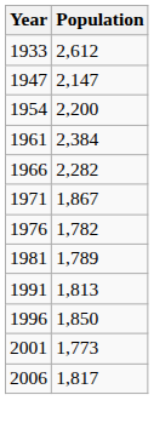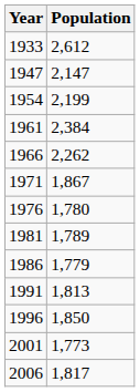 <table class="wikitable">
 <tr>
 <th>Year</th>
 <th>Population</th>
 </tr>
 <tr>
 <td>1933</td>
 <td>2,612</td>
 </tr>
 <tr>
 <td>1947</td>
 <td>2,147</td>
 </tr>
 <tr>
 <td>1954</td>
-<td>2,200</td>
+<td>2,199</td>
 </tr>
 <tr>
 <td>1961</td>
 <td>2,384</td>
 </tr>
 <tr>
 <td>1966</td>
-<td>2,282</td>
+<td>2,262</td>
 </tr>
 <tr>
 <td>1971</td>
 <td>1,867</td>
 </tr>
 <tr>
 <td>1976</td>
-<td>1,782</td>
+<td>1,780</td>
 </tr>
 <tr>
 <td>1981</td>
 <td>1,789</td>
+</tr>
+<tr>
+<td>1986</td>
+<td>1,779</td>
 </tr>
 <tr>
 <td>1991</td>
 <td>1,813</td>
 </tr>
 <tr>
 <td>1996</td>
 <td>1,850</td>
 </tr>
 <tr>
 <td>2001</td>
 <td>1,773</td>
 </tr>
 <tr>
 <td>2006</td>
 <td>1,817</td>
 </tr>
 </table>
